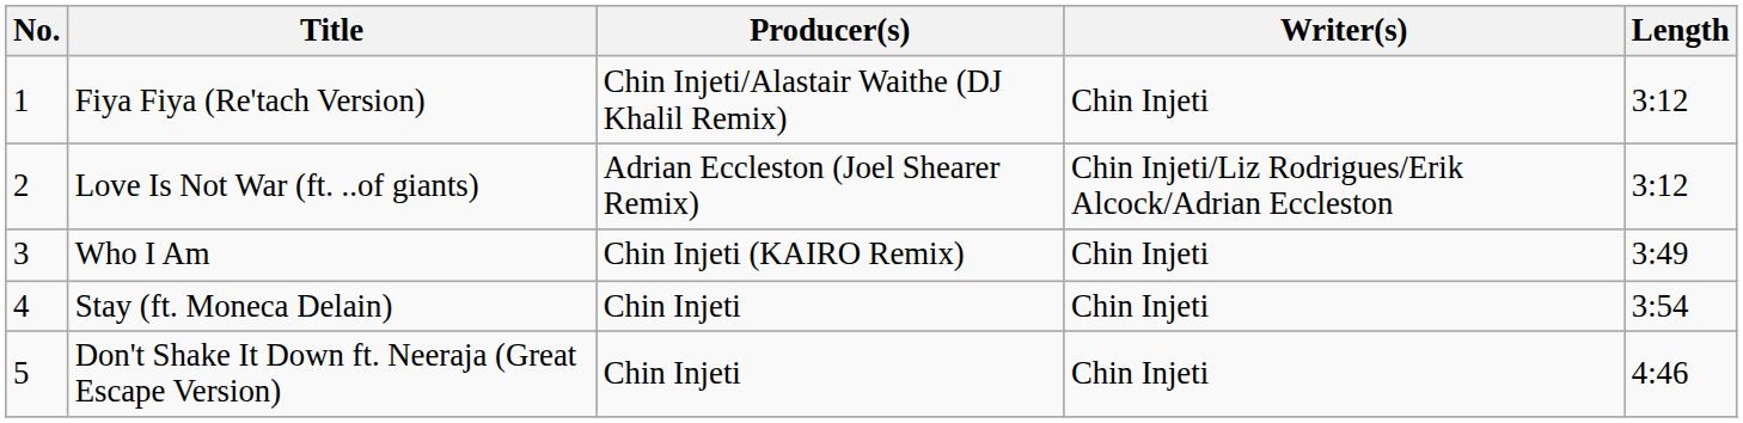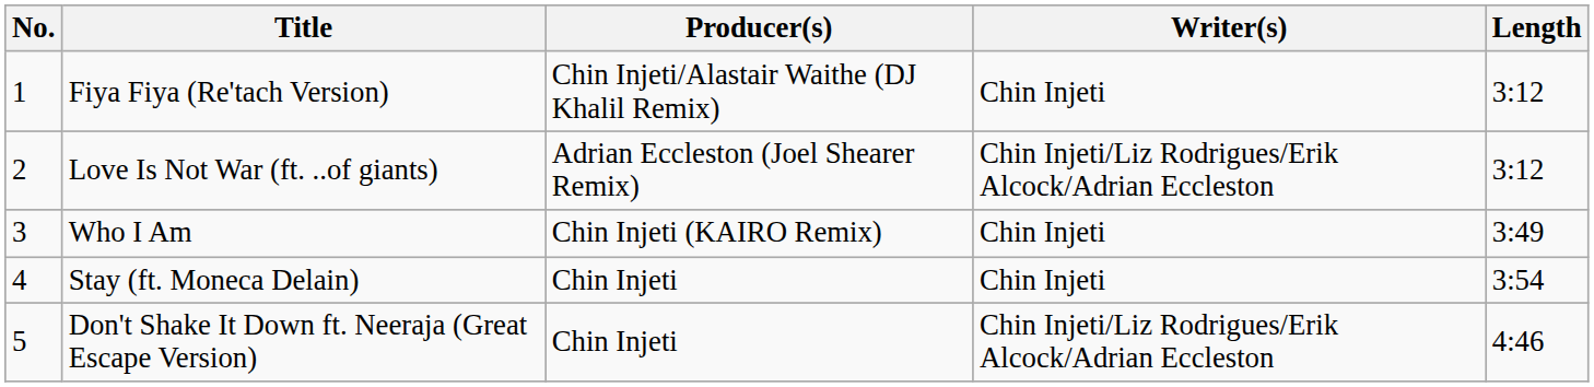 <table class="wikitable">
 <tr>
 <th>No.</th>
 <th>Title</th>
 <th>Producer(s)</th>
 <th>Writer(s)</th>
 <th>Length</th>
 </tr>
 <tr>
 <td>1</td>
 <td>Fiya Fiya (Re'tach Version)</td>
 <td>Chin Injeti/Alastair Waithe (DJ Khalil Remix)</td>
 <td>Chin Injeti</td>
 <td>3:12</td>
 </tr>
 <tr>
 <td>2</td>
 <td>Love Is Not War (ft. ..of giants)</td>
 <td>Adrian Eccleston (Joel Shearer Remix)</td>
 <td>Chin Injeti/Liz Rodrigues/Erik Alcock/Adrian Eccleston</td>
 <td>3:12</td>
 </tr>
 <tr>
 <td>3</td>
 <td>Who I Am</td>
 <td>Chin Injeti (KAIRO Remix)</td>
 <td>Chin Injeti</td>
 <td>3:49</td>
 </tr>
 <tr>
 <td>4</td>
 <td>Stay (ft. Moneca Delain)</td>
 <td>Chin Injeti</td>
 <td>Chin Injeti</td>
 <td>3:54</td>
 </tr>
 <tr>
 <td>5</td>
 <td>Don't Shake It Down ft. Neeraja (Great Escape Version)</td>
 <td>Chin Injeti</td>
-<td>Chin Injeti</td>
+<td>Chin Injeti/Liz Rodrigues/Erik Alcock/Adrian Eccleston</td>
 <td>4:46</td>
 </tr>
 </table>
